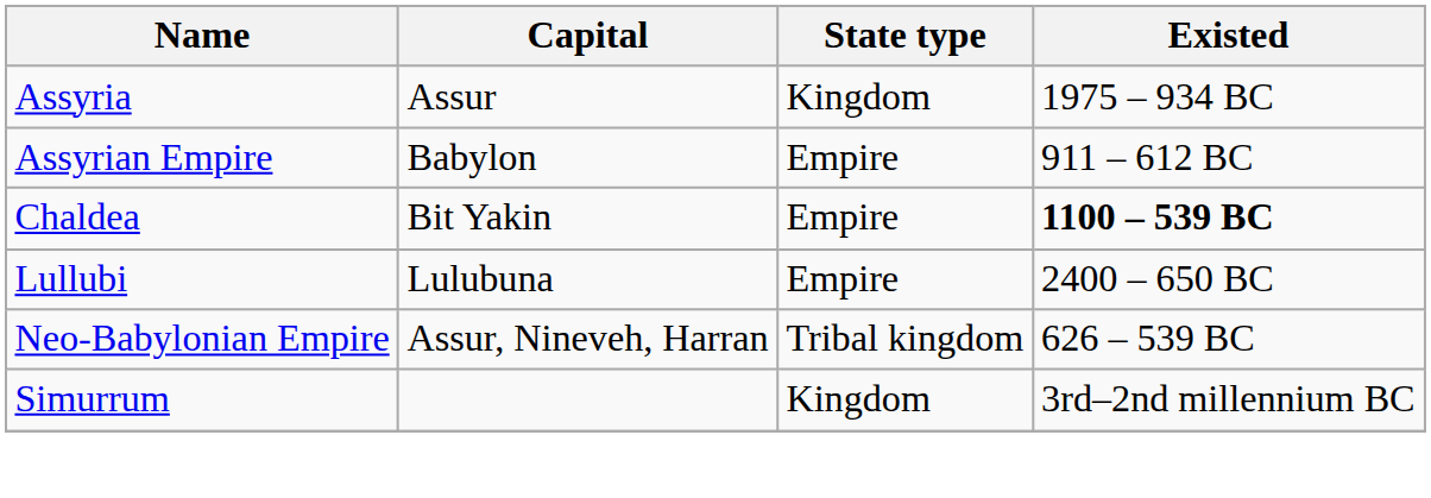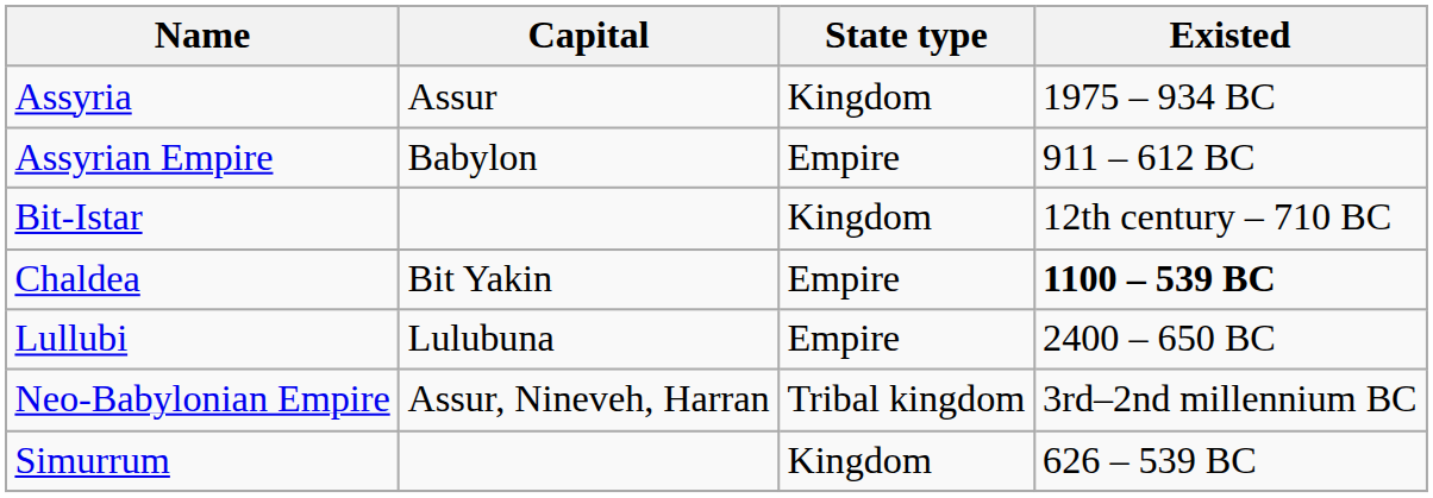 <table class="wikitable sortable" border="1">
 <tr>
 <th>Name</th>
 <th>Capital</th>
 <th>State type</th>
 <th>Existed</th>
 </tr>
 <tr>
 <td><a href='#'>Assyria</a></td>
 <td>Assur</td>
 <td>Kingdom</td>
 <td>1975 – 934 BC</td>
 </tr>
 <tr>
 <td><a href='#'>Assyrian Empire</a></td>
 <td>Babylon</td>
 <td>Empire</td>
 <td>911 – 612 BC</td>
 </tr>
 <tr>
+<td><a href='#'>Bit-Istar</a></td>
+<td></td>
+<td>Kingdom</td>
+<td>12th century – 710 BC</td>
+</tr>
+<tr>
 <td><a href='#'>Chaldea</a></td>
 <td>Bit Yakin</td>
 <td>Empire</td>
 <td><strong>1100 – 539 BC</strong></td>
 </tr>
 <tr>
 <td><a href='#'>Lullubi</a></td>
 <td>Lulubuna</td>
 <td>Empire</td>
 <td>2400 – 650 BC</td>
 </tr>
 <tr>
 <td><a href='#'>Neo-Babylonian Empire</a></td>
 <td>Assur, Nineveh, Harran</td>
 <td>Tribal kingdom</td>
-<td>626 – 539 BC</td>
+<td>3rd–2nd millennium BC</td>
 </tr>
 <tr>
 <td><a href='#'>Simurrum</a></td>
 <td></td>
 <td>Kingdom</td>
-<td>3rd–2nd millennium BC</td>
+<td>626 – 539 BC</td>
 </tr>
 <tr>
 </tr>
 </table>
